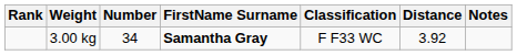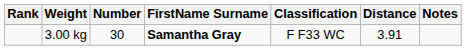 <table class="wikitable sortable" style="text-align:center">
 <tr>
 <th>Rank</th>
 <th>Weight</th>
 <th>Number</th>
 <th>FirstName Surname</th>
 <th>Classification</th>
 <th>Distance</th>
 <th>Notes</th>
 </tr>
 <tr>
 <td></td>
 <td>3.00 kg</td>
-<td>34</td>
+<td>30</td>
 <td style="text-align:left"><strong> Samantha Gray</strong></td>
 <td>F F33 WC</td>
-<td>3.92</td>
+<td>3.91</td>
 <td></td>
 </tr>
 </table>
